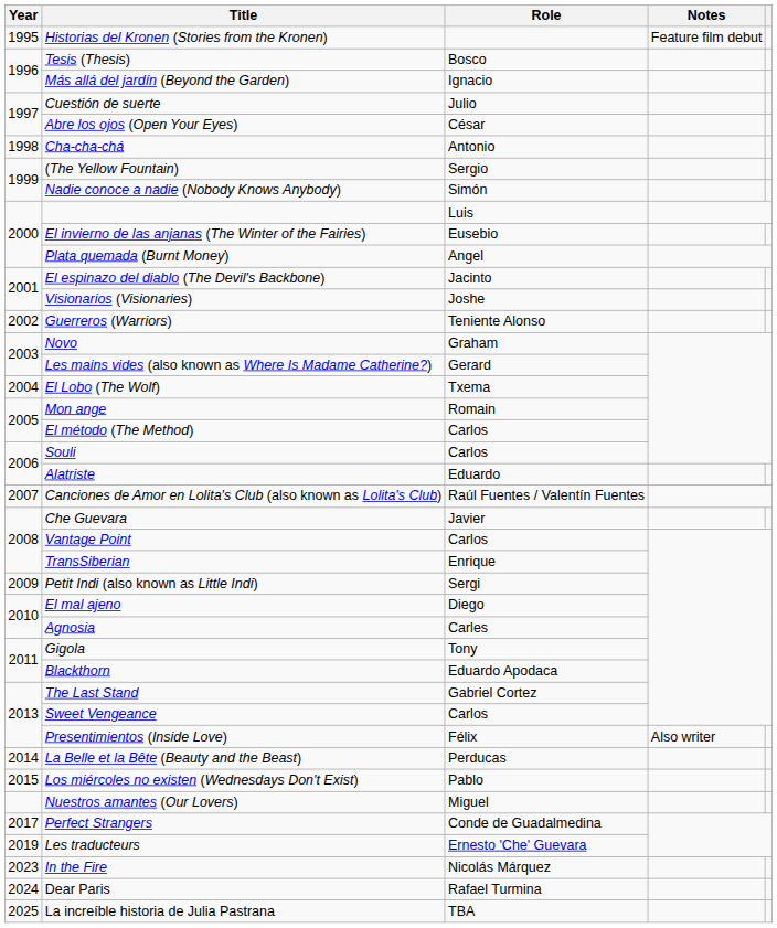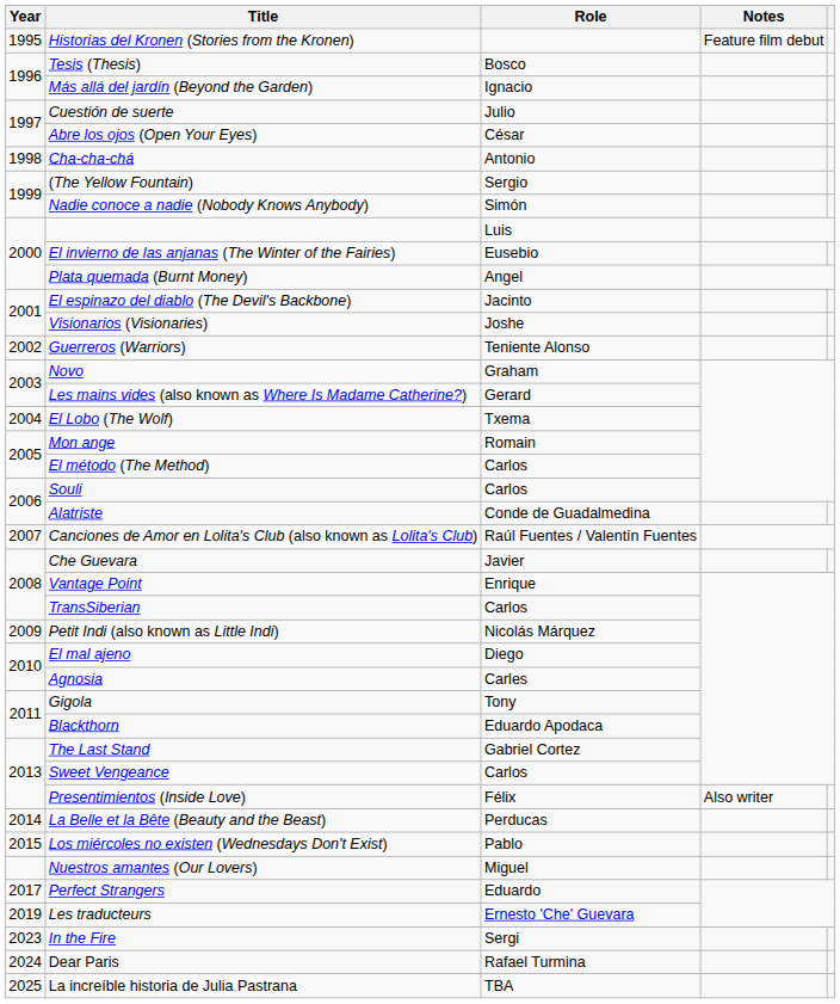 <table class="wikitable sortable">
 <tr>
 <th>Year</th>
 <th>Title</th>
 <th>Role</th>
 <th>Notes</th>
 <th></th>
 </tr>
 <tr>
 <td align = "center">1995</td>
 <td><em><a href='#'>Historias del Kronen</a></em> (<em>Stories from the Kronen</em>)</td>
 <td></td>
 <td>Feature film debut</td>
 <td align = "center"></td>
 </tr>
 <tr>
 <td rowspan = "2" align = "center">1996</td>
 <td><em><a href='#'>Tesis</a></em> (<em>Thesis</em>)</td>
 <td>Bosco</td>
 <td></td>
 <td align = "center"></td>
 </tr>
 <tr>
 <td><em><a href='#'>Más allá del jardín</a></em> (<em>Beyond the Garden</em>)</td>
 <td>Ignacio</td>
 <td></td>
 <td align = "center"></td>
 </tr>
 <tr>
 <td align = "center" rowspan=2>1997</td>
 <td><em>Cuestión de suerte</em></td>
 <td>Julio</td>
 <td></td>
 <td align = "center"></td>
 </tr>
 <tr>
 <td><em><a href='#'>Abre los ojos</a></em> (<em>Open Your Eyes</em>)</td>
 <td>César</td>
 <td></td>
 <td align = "center"></td>
 </tr>
 <tr>
 <td align = "center">1998</td>
 <td><em><a href='#'>Cha-cha-chá</a></em></td>
 <td>Antonio</td>
 <td></td>
 <td align = "center"></td>
 </tr>
 <tr>
 <td align = "center" rowspan=2>1999</td>
 <td><em></em> (<em>The Yellow Fountain</em>)</td>
 <td>Sergio</td>
 <td></td>
 <td align = "center"></td>
 </tr>
 <tr>
 <td><em><a href='#'>Nadie conoce a nadie</a></em> (<em>Nobody Knows Anybody</em>)</td>
 <td>Simón</td>
 <td></td>
 <td align = "center"></td>
 </tr>
 <tr>
 <td align = "center" rowspan=3>2000</td>
 <td><em></em></td>
 <td>Luis</td>
 </tr>
 <tr>
 <td><em><a href='#'>El invierno de las anjanas</a></em> (<em>The Winter of the Fairies</em>)</td>
 <td>Eusebio</td>
 <td></td>
 <td align = "center"></td>
 </tr>
 <tr>
 <td><em><a href='#'>Plata quemada</a></em> (<em>Burnt Money</em>)</td>
 <td>Angel</td>
 </tr>
 <tr>
 <td align = "center" rowspan=2>2001</td>
 <td><em><a href='#'>El espinazo del diablo</a></em> (<em>The Devil's Backbone</em>)</td>
 <td>Jacinto</td>
 <td></td>
 <td align = "center"></td>
 </tr>
 <tr>
 <td><em><a href='#'>Visionarios</a></em> (<em>Visionaries</em>)</td>
 <td>Joshe</td>
 <td></td>
 <td align = "center"></td>
 </tr>
 <tr>
 <td align = "center">2002</td>
 <td><em><a href='#'>Guerreros</a></em> (<em>Warriors</em>)</td>
 <td>Teniente Alonso</td>
 <td></td>
 <td align = "center"></td>
 </tr>
 <tr>
 <td align = "center" rowspan=2>2003</td>
 <td><em><a href='#'>Novo</a></em></td>
 <td>Graham</td>
 </tr>
 <tr>
 <td><em><a href='#'>Les mains vides</a></em> (also known as <em><a href='#'>Where Is Madame Catherine?</a></em>)</td>
 <td>Gerard</td>
 </tr>
 <tr>
 <td align = "center">2004</td>
 <td><em><a href='#'>El Lobo</a></em> (<em>The Wolf</em>)</td>
 <td>Txema</td>
 </tr>
 <tr>
 <td align = "center" rowspan=2>2005</td>
 <td><em><a href='#'>Mon ange</a></em></td>
 <td>Romain</td>
 </tr>
 <tr>
 <td><em><a href='#'>El método</a></em> (<em>The Method</em>)</td>
 <td>Carlos</td>
 </tr>
 <tr>
 <td align = "center" rowspan=2>2006</td>
 <td><em><a href='#'>Souli</a></em></td>
 <td>Carlos</td>
 </tr>
 <tr>
 <td><em><a href='#'>Alatriste</a></em></td>
-<td>Eduardo</td>
+<td>Conde de Guadalmedina</td>
 <td></td>
 <td align = "center"></td>
 </tr>
 <tr>
 <td align = "center">2007</td>
 <td><em>Canciones de Amor en Lolita's Club</em> (also known as <em><a href='#'>Lolita's Club</a></em>)</td>
 <td>Raúl Fuentes / Valentín Fuentes</td>
 </tr>
 <tr>
 <td align = "center" rowspan=3>2008</td>
 <td><em>Che Guevara</em></td>
 <td>Javier</td>
 <td></td>
 <td></td>
 </tr>
 <tr>
 <td><em><a href='#'>Vantage Point</a></em></td>
-<td>Carlos</td>
+<td>Enrique</td>
 </tr>
 <tr>
 <td><em><a href='#'>TransSiberian</a></em></td>
-<td>Enrique</td>
+<td>Carlos</td>
 </tr>
 <tr>
 <td align = "center">2009</td>
 <td><em>Petit Indi</em> (also known as <em>Little Indi</em>)</td>
-<td>Sergi</td>
+<td>Nicolás Márquez</td>
 </tr>
 <tr>
 <td align = "center" rowspan=2>2010</td>
 <td><em><a href='#'>El mal ajeno</a></em></td>
 <td>Diego</td>
 </tr>
 <tr>
 <td><em><a href='#'>Agnosia</a></em></td>
 <td>Carles</td>
 </tr>
 <tr>
 <td align = "center" rowspan=2>2011</td>
 <td><em>Gigola</em></td>
 <td>Tony</td>
 </tr>
 <tr>
 <td><em><a href='#'>Blackthorn</a></em></td>
 <td>Eduardo Apodaca</td>
 </tr>
 <tr>
 <td align = "center" rowspan=3>2013</td>
 <td><em><a href='#'>The Last Stand</a></em></td>
 <td>Gabriel Cortez</td>
 </tr>
 <tr>
 <td><em><a href='#'>Sweet Vengeance</a></em></td>
 <td>Carlos</td>
 </tr>
 <tr>
 <td><em><a href='#'>Presentimientos</a></em> (<em>Inside Love</em>)</td>
 <td>Félix</td>
 <td>Also writer</td>
 <td align = "center"></td>
 </tr>
 <tr>
 <td align = "center">2014</td>
 <td><em><a href='#'>La Belle et la Bête</a></em> (<em>Beauty and the Beast</em>)</td>
 <td>Perducas</td>
 <td></td>
 <td align = "center"></td>
 </tr>
 <tr>
 <td align = "center">2015</td>
 <td><em><a href='#'>Los miércoles no existen</a></em> (<em>Wednesdays Don't Exist</em>)</td>
 <td>Pablo</td>
 <td></td>
 <td align = "center"></td>
 </tr>
 <tr>
 <td></td>
 <td><em><a href='#'>Nuestros amantes</a></em> (<em>Our Lovers</em>)</td>
 <td>Miguel</td>
 <td></td>
 <td></td>
 </tr>
 <tr>
 <td align = "center">2017</td>
 <td><em><a href='#'>Perfect Strangers</a></em></td>
-<td>Conde de Guadalmedina</td>
+<td>Eduardo</td>
 </tr>
 <tr>
 <td align = "center">2019</td>
 <td><em>Les traducteurs</em></td>
 <td><a href='#'>Ernesto 'Che' Guevara</a></td>
 </tr>
 <tr>
 <td align = "center">2023</td>
 <td><em><a href='#'>In the Fire</a></em></td>
-<td>Nicolás Márquez</td>
+<td>Sergi</td>
 <td></td>
 <td align = "center"></td>
 </tr>
 <tr>
 <td>2024</td>
 <td>Dear Paris</td>
 <td>Rafael Turmina</td>
 <td></td>
 <td></td>
 </tr>
 <tr>
 <td>2025</td>
 <td>La increíble historia de Julia Pastrana</td>
 <td>TBA</td>
 <td></td>
 <td></td>
 </tr>
 </table>
